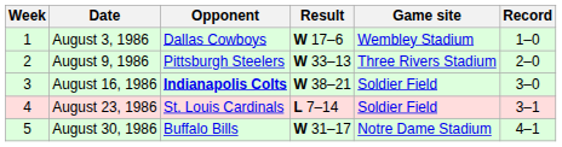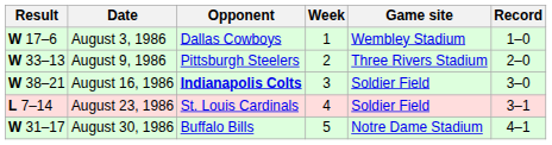 <table class="wikitable">
 <tr>
-<th>Week</th>
+<th>Result</th>
 <th>Date</th>
 <th>Opponent</th>
-<th>Result</th>
+<th>Week</th>
 <th>Game site</th>
 <th>Record</th>
 </tr>
 <tr style="background:#dfd;">
-<td style="text-align:center;">1</td>
+<td><strong>W</strong>  17–6</td>
 <td>August 3, 1986</td>
 <td><a href='#'>Dallas Cowboys</a></td>
-<td><strong>W</strong>  17–6</td>
+<td style="text-align:center;">1</td>
 <td> <a href='#'>Wembley Stadium</a> </td>
 <td style="text-align:center;">1–0</td>
 </tr>
 <tr style="background:#dfd;">
-<td style="text-align:center;">2</td>
+<td><strong>W</strong> 33–13</td>
 <td>August 9, 1986</td>
 <td><a href='#'>Pittsburgh Steelers</a></td>
-<td><strong>W</strong> 33–13</td>
+<td style="text-align:center;">2</td>
 <td><a href='#'>Three Rivers Stadium</a></td>
 <td style="text-align:center;">2–0</td>
 </tr>
 <tr style="background:#dfd;">
-<td style="text-align:center;">3</td>
+<td><strong>W</strong> 38–21</td>
 <td>August 16, 1986</td>
 <td><strong><a href='#'>Indianapolis Colts</a></strong></td>
-<td><strong>W</strong> 38–21</td>
+<td style="text-align:center;">3</td>
 <td><a href='#'>Soldier Field</a></td>
 <td style="text-align:center;">3–0</td>
 </tr>
 <tr style="background:#fdd;">
-<td style="text-align:center;">4</td>
+<td><strong>L</strong> 7–14</td>
 <td>August 23, 1986</td>
 <td><a href='#'>St. Louis Cardinals</a></td>
-<td><strong>L</strong> 7–14</td>
+<td style="text-align:center;">4</td>
 <td><a href='#'>Soldier Field</a></td>
 <td style="text-align:center;">3–1</td>
 </tr>
 <tr style="background:#dfd;">
-<td style="text-align:center;">5</td>
+<td><strong>W</strong> 31–17</td>
 <td>August 30, 1986</td>
 <td><a href='#'>Buffalo Bills</a></td>
-<td><strong>W</strong> 31–17</td>
+<td style="text-align:center;">5</td>
 <td><a href='#'>Notre Dame Stadium</a></td>
 <td style="text-align:center;">4–1</td>
 </tr>
 </table>
